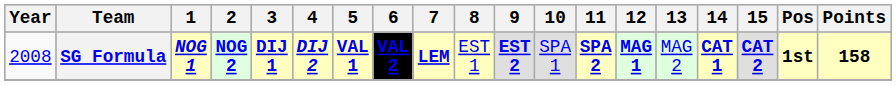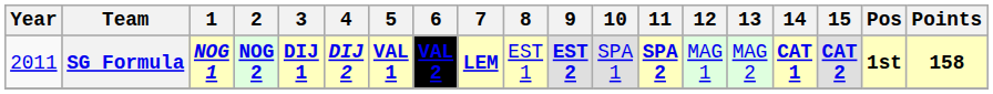 <table class="wikitable" style="text-align:center; font-size:85%">
 <tr>
 <th>Year</th>
 <th>Team</th>
 <th>1</th>
 <th>2</th>
 <th>3</th>
 <th>4</th>
 <th>5</th>
 <th>6</th>
 <th>7</th>
 <th>8</th>
 <th>9</th>
 <th>10</th>
 <th>11</th>
 <th>12</th>
 <th>13</th>
 <th>14</th>
 <th>15</th>
 <th>Pos</th>
 <th>Points</th>
 </tr>
 <tr>
-<td><a href='#'>2008</a></td>
+<td><a href='#'>2011</a></td>
 <th nowrap><a href='#'>SG Formula</a></th>
 <td style="background:#FFFFBF;"><strong><em><a href='#'>NOG<br>1</a></em></strong><br></td>
 <td style="background:#DFFFDF;"><strong><a href='#'>NOG<br>2</a></strong><br></td>
 <td style="background:#FFFFBF;"><strong><a href='#'>DIJ<br>1</a><br></strong></td>
 <td style="background:#FFFFBF;"><strong><em><a href='#'>DIJ<br>2</a></em></strong><br></td>
 <td style="background:#FFFFBF;"><strong><a href='#'>VAL<br>1</a></strong><br></td>
 <td style="background:#000000; color:white"><strong><a href='#'><span>VAL<br>2</span></a></strong><br></td>
 <td style="background:#FFFFBF;"><strong><a href='#'>LEM</a></strong><br></td>
 <td style="background:#FFFFBF;"><a href='#'>EST<br>1</a><br></td>
 <td style="background:#DFDFDF;"><strong><a href='#'>EST<br>2</a></strong><br></td>
 <td style="background:#DFDFDF;"><a href='#'>SPA<br>1</a><br></td>
 <td style="background:#FFFFBF;"><strong><a href='#'>SPA<br>2</a></strong><br></td>
-<td style="background:#DFFFDF;"><strong><a href='#'>MAG<br>1</a><br></strong></td>
+<td style="background:#DFFFDF;"><a href='#'>MAG<br>1</a><br></td>
 <td style="background:#DFFFDF;"><a href='#'>MAG<br>2</a><br></td>
 <td style="background:#FFFFBF;"><strong><a href='#'>CAT<br>1</a></strong><br></td>
 <td style="background:#DFDFDF;"><strong><a href='#'>CAT<br>2</a></strong><br></td>
 <th style="background:#FFFFBF;">1st</th>
 <th style="background:#FFFFBF;">158</th>
 </tr>
 <tr>
 </tr>
 </table>
